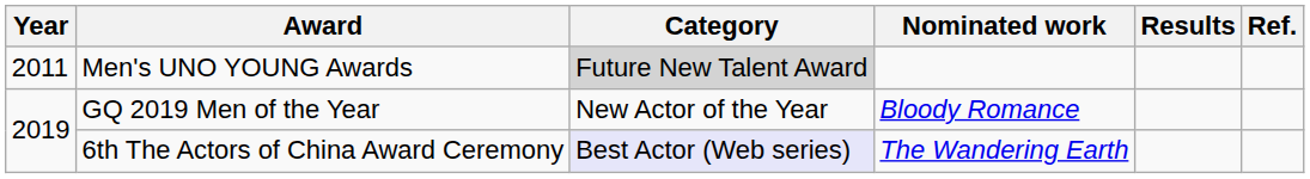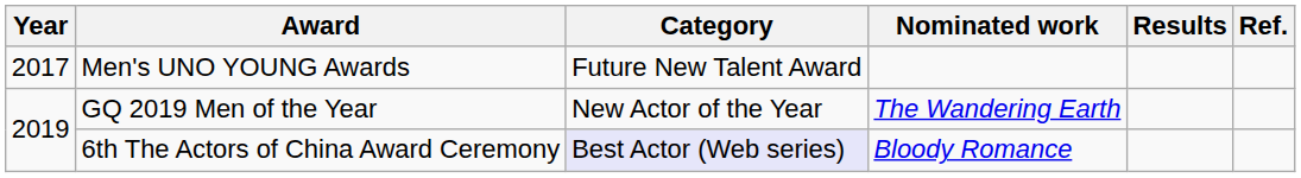 <table class="wikitable">
 <tr>
 <th>Year</th>
 <th>Award</th>
 <th>Category</th>
 <th>Nominated work</th>
 <th>Results</th>
 <th>Ref.</th>
 </tr>
 <tr>
-<td>2011</td>
+<td>2017</td>
 <td>Men's UNO YOUNG Awards</td>
-<td style="background: lightgrey;">Future New Talent Award</td>
+<td>Future New Talent Award</td>
 <td></td>
 <td></td>
 <td></td>
 </tr>
 <tr>
 <td rowspan=2>2019</td>
 <td>GQ 2019 Men of the Year</td>
 <td>New Actor of the Year</td>
-<td><em><a href='#'>Bloody Romance</a></em></td>
+<td><em><a href='#'>The Wandering Earth</a></em></td>
 <td></td>
 <td></td>
 </tr>
 <tr>
 <td>6th The Actors of China Award Ceremony</td>
 <td style="background: lavender;">Best Actor (Web series)</td>
-<td><em><a href='#'>The Wandering Earth</a></em></td>
+<td><em><a href='#'>Bloody Romance</a></em></td>
 <td></td>
 <td></td>
 </tr>
 </table>
